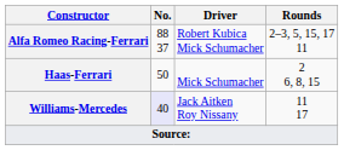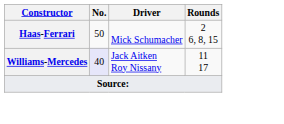 <table class="wikitable" style="font-size:85%">
 <tr>
 <th scope="col"><a href='#'>Constructor</a></th>
 <th scope="col">No.</th>
 <th scope="col">Driver</th>
 <th>Rounds</th>
-</tr>
-<tr>
-<th nowrap><a href='#'>Alfa Romeo Racing</a>-<a href='#'>Ferrari</a></th>
-<td style="text-align:center" nowrap>88<br>37</td>
-<td><a href='#'>Robert Kubica</a><br><a href='#'>Mick Schumacher</a></td>
-<td style="text-align:center" nowrap>2–3, 5, 15, 17<br>11</td>
 </tr>
 <tr>
 <th><a href='#'>Haas</a>-<a href='#'>Ferrari</a></th>
 <td style="text-align:center" nowrap>50</td>
 <td><br><a href='#'>Mick Schumacher</a></td>
 <td style="text-align:center" nowrap>2<br>6, 8, 15</td>
 </tr>
 <tr>
 <th><a href='#'>Williams</a>-<a href='#'>Mercedes</a></th>
 <td style="background: lavender; text-align:center" nowrap>40</td>
 <td><a href='#'>Jack Aitken</a><br><a href='#'>Roy Nissany</a></td>
 <td style="text-align:center" nowrap>11<br>17</td>
 </tr>
 <tr class="sortbottom">
 <td colspan="4" style="background-color:#EAECF0;text-align:center"><strong>Source:</strong></td>
 </tr>
 </table>
